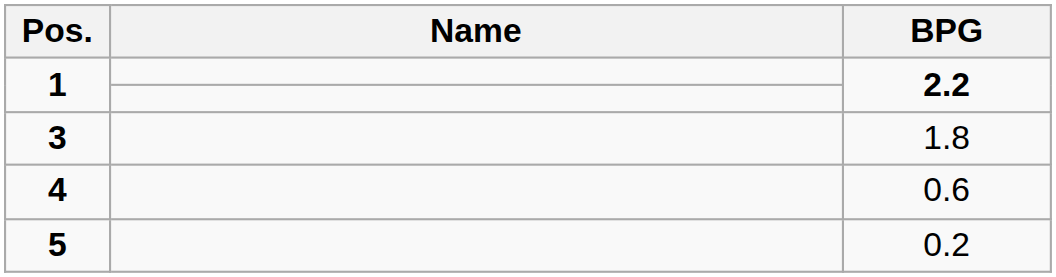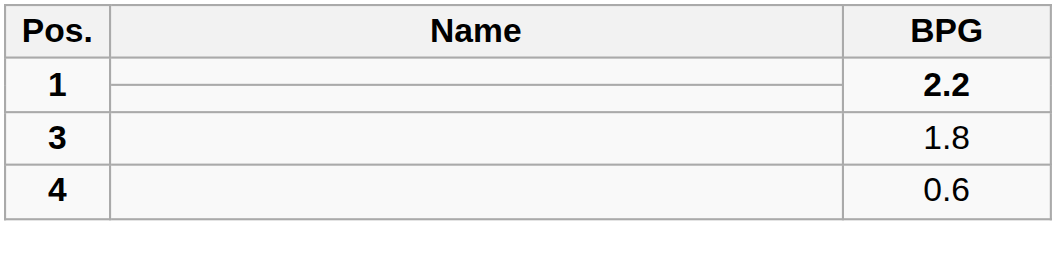 <table class="wikitable" style="width:80%;">
 <tr>
 <th style="width:10%;">Pos.</th>
 <th style="width:70%;">Name</th>
 <th style="width:20%;">BPG</th>
 </tr>
 <tr>
 <td align=center rowspan=2><strong>1</strong></td>
 <td><strong></strong></td>
 <td align=center rowspan=2><strong>2.2</strong></td>
 </tr>
 <tr>
 <td><strong></strong></td>
 </tr>
 <tr>
 <td align=center><strong>3</strong></td>
 <td></td>
 <td align=center>1.8</td>
 </tr>
 <tr>
 <td align=center><strong>4</strong></td>
 <td></td>
 <td align=center>0.6</td>
 </tr>
-<tr>
-<td align=center><strong>5</strong></td>
-<td></td>
-<td align=center>0.2</td>
-</tr>
 </table>
